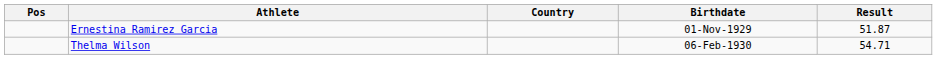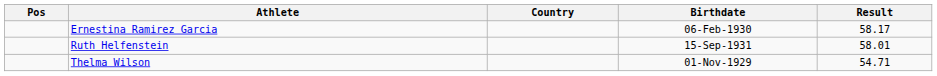 <table class="wikitable"  style="text-align:center; width:60%;">
 <tr>
 <th>Pos</th>
 <th>Athlete</th>
 <th>Country</th>
 <th>Birthdate</th>
 <th>Result</th>
 </tr>
 <tr>
 <td align=center></td>
 <td align=left><a href='#'>Ernestina Ramirez Garcia</a></td>
 <td align=left></td>
-<td>01-Nov-1929</td>
-<td>51.87</td>
+<td>06-Feb-1930</td>
+<td>58.17</td>
+</tr>
+<tr>
+<td align=center></td>
+<td align=left><a href='#'>Ruth Helfenstein</a></td>
+<td align=left></td>
+<td>15-Sep-1931</td>
+<td>58.01</td>
 </tr>
 <tr>
 <td align=center></td>
 <td align=left><a href='#'>Thelma Wilson</a></td>
 <td align=left></td>
-<td>06-Feb-1930</td>
+<td>01-Nov-1929</td>
 <td>54.71</td>
 </tr>
 </table>
